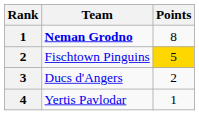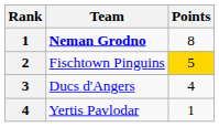 <table class="wikitable" style="text-align: center;">
 <tr>
 <th>Rank</th>
 <th>Team</th>
 <th>Points</th>
 </tr>
 <tr>
 <th>1</th>
 <td style="text-align: left;"> <strong><a href='#'>Neman Grodno</a></strong></td>
 <td>8</td>
 </tr>
 <tr>
 <th>2</th>
 <td style="text-align: left;"> <a href='#'>Fischtown Pinguins</a></td>
 <td style="background: gold;">5</td>
 </tr>
 <tr>
 <th>3</th>
 <td style="text-align: left;"> <a href='#'>Ducs d'Angers</a></td>
-<td>2</td>
+<td>4</td>
 </tr>
 <tr>
 <th>4</th>
 <td style="text-align: left;"> <a href='#'>Yertis Pavlodar</a></td>
 <td>1</td>
 </tr>
 </table>
